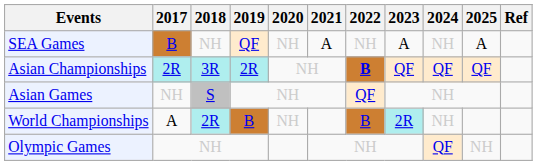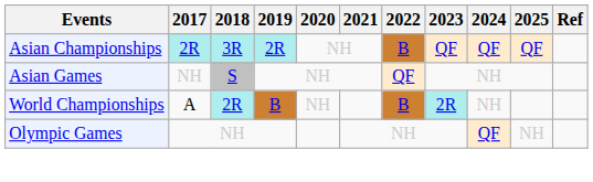 <table class="wikitable" style="font-size: 90%; text-align:center">
 <tr>
 <th>Events</th>
 <th>2017</th>
 <th>2018</th>
 <th>2019</th>
 <th>2020</th>
 <th>2021</th>
 <th>2022</th>
 <th>2023</th>
 <th>2024</th>
 <th>2025</th>
 <th>Ref</th>
 </tr>
 <tr>
-<td bgcolor="#ECF2FF"; align="left"><a href='#'>SEA Games</a></td>
-<td bgcolor=CD7F32><a href='#'>B</a></td>
-<td style=color:#ccc>NH</td>
-<td bgcolor=FFEBCD><a href='#'>QF</a></td>
-<td style=color:#ccc>NH</td>
-<td>A</td>
-<td style=color:#ccc>NH</td>
-<td>A</td>
-<td style=color:#ccc>NH</td>
-<td>A</td>
-<td></td>
-</tr>
-<tr>
 <td bgcolor="#ECF2FF"; align="left"><a href='#'>Asian Championships</a></td>
 <td bgcolor=AFEEEE><a href='#'>2R</a></td>
 <td bgcolor=AFEEEE><a href='#'>3R</a></td>
 <td bgcolor=AFEEEE><a href='#'>2R</a></td>
 <td colspan="2" style=color:#ccc>NH</td>
-<td bgcolor=CD7F32><strong><a href='#'>B</a></strong></td>
+<td bgcolor=CD7F32><a href='#'>B</a></td>
 <td bgcolor=FFEBCD><a href='#'>QF</a></td>
 <td bgcolor=FFEBCD><a href='#'>QF</a></td>
 <td bgcolor=FFEBCD><a href='#'>QF</a></td>
 <td></td>
 </tr>
 <tr>
 <td bgcolor="#ECF2FF"; align="left"><a href='#'>Asian Games</a></td>
 <td style=color:#ccc>NH</td>
 <td bgcolor=silver><a href='#'>S</a></td>
 <td colspan="3" style=color:#ccc>NH</td>
 <td bgcolor=FFEBCD><a href='#'>QF</a></td>
 <td colspan="3" style=color:#ccc>NH</td>
 <td></td>
 </tr>
 <tr>
 <td bgcolor="#ECF2FF"; align="left"><a href='#'>World Championships</a></td>
 <td>A</td>
 <td bgcolor=AFEEEE><a href='#'>2R</a></td>
 <td bgcolor=CD7F32><a href='#'>B</a></td>
 <td style=color:#ccc>NH</td>
 <td><a href='#'></a></td>
 <td bgcolor=CD7F32><a href='#'>B</a></td>
 <td bgcolor=AFEEEE><a href='#'>2R</a></td>
 <td style=color:#ccc>NH</td>
 <td></td>
 <td></td>
 </tr>
 <tr>
 <td bgcolor="#ECF2FF"; align="left"><a href='#'>Olympic Games</a></td>
 <td colspan="3" style=color:#ccc>NH</td>
 <td></td>
 <td colspan="3" style=color:#ccc>NH</td>
 <td bgcolor=FFEBCD><a href='#'>QF</a></td>
 <td style=color:#ccc>NH</td>
 <td></td>
 </tr>
 </table>
